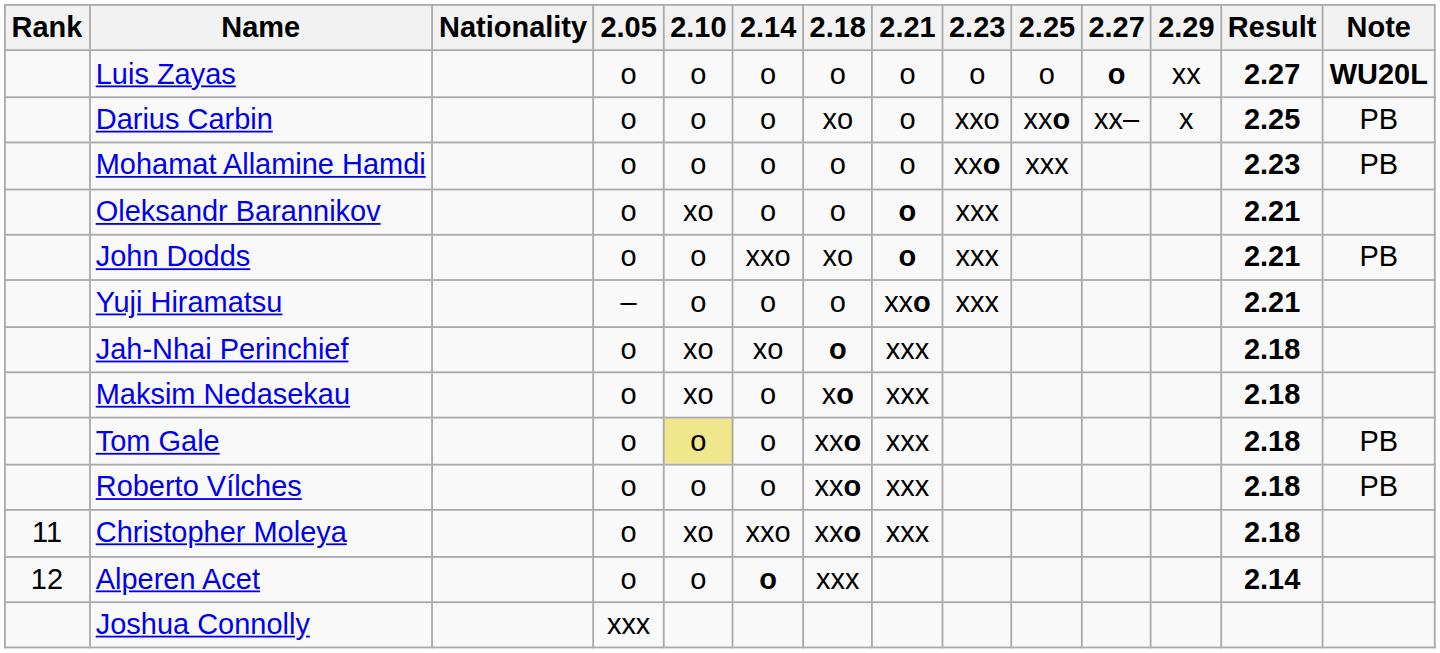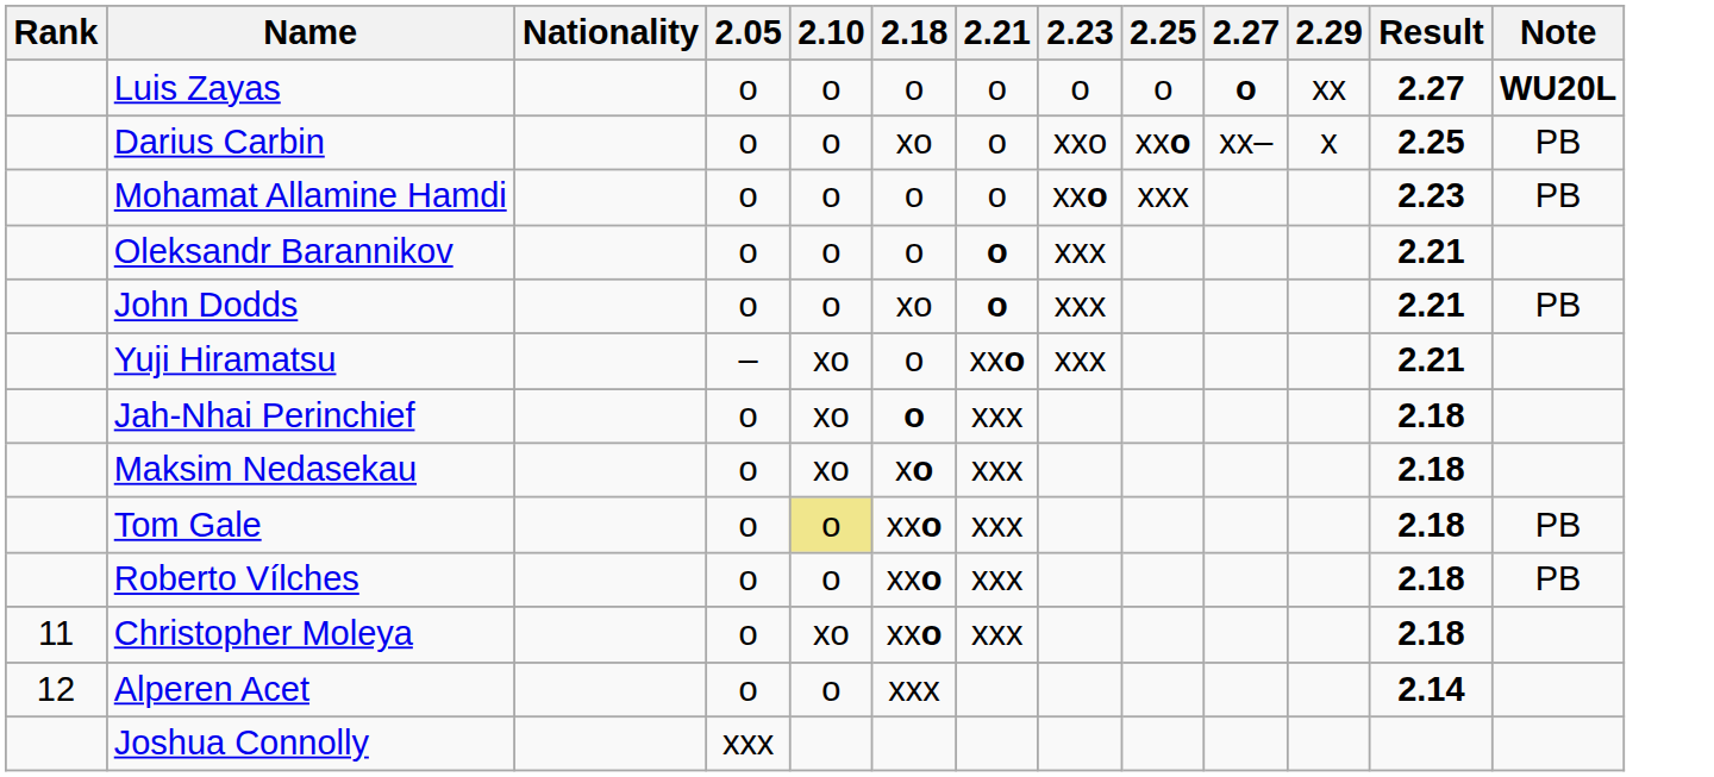 <table class="wikitable sortable" style="text-align:center">
 <tr>
 <th>Rank</th>
 <th>Name</th>
 <th>Nationality</th>
 <th>2.05</th>
 <th>2.10</th>
-<th>2.14</th>
 <th>2.18</th>
 <th>2.21</th>
 <th>2.23</th>
 <th>2.25</th>
 <th>2.27</th>
 <th>2.29</th>
 <th>Result</th>
 <th>Note</th>
 </tr>
 <tr>
 <td></td>
 <td align=left><a href='#'>Luis Zayas</a></td>
 <td align=left></td>
 <td>o</td>
 <td>o</td>
 <td>o</td>
 <td>o</td>
 <td>o</td>
 <td>o</td>
-<td>o</td>
 <td><strong>o</strong></td>
 <td>xx</td>
 <td><strong>2.27</strong></td>
 <td><strong>WU20L</strong></td>
 </tr>
 <tr>
 <td></td>
 <td align=left><a href='#'>Darius Carbin</a></td>
 <td align=left></td>
-<td>o</td>
 <td>o</td>
 <td>o</td>
 <td>xo</td>
 <td>o</td>
 <td>xxo</td>
 <td>xx<strong>o</strong></td>
 <td>xx–</td>
 <td>x</td>
 <td><strong>2.25</strong></td>
 <td>PB</td>
 </tr>
 <tr>
 <td></td>
 <td align=left><a href='#'>Mohamat Allamine Hamdi</a></td>
 <td align=left></td>
 <td>o</td>
 <td>o</td>
 <td>o</td>
 <td>o</td>
-<td>o</td>
 <td>xx<strong>o</strong></td>
 <td>xxx</td>
 <td></td>
 <td></td>
 <td><strong>2.23</strong></td>
 <td>PB</td>
 </tr>
 <tr>
 <td></td>
 <td align=left><a href='#'>Oleksandr Barannikov</a></td>
 <td align=left></td>
 <td>o</td>
-<td>xo</td>
 <td>o</td>
 <td>o</td>
 <td><strong>o</strong></td>
 <td>xxx</td>
 <td></td>
 <td></td>
 <td></td>
 <td><strong>2.21</strong></td>
 <td></td>
 </tr>
 <tr>
 <td></td>
 <td align=left><a href='#'>John Dodds</a></td>
 <td align=left></td>
 <td>o</td>
 <td>o</td>
-<td>xxo</td>
 <td>xo</td>
 <td><strong>o</strong></td>
 <td>xxx</td>
 <td></td>
 <td></td>
 <td></td>
 <td><strong>2.21</strong></td>
 <td>PB</td>
 </tr>
 <tr>
 <td></td>
 <td align=left><a href='#'>Yuji Hiramatsu</a></td>
 <td align=left></td>
 <td>–</td>
-<td>o</td>
-<td>o</td>
+<td>xo</td>
 <td>o</td>
 <td>xx<strong>o</strong></td>
 <td>xxx</td>
 <td></td>
 <td></td>
 <td></td>
 <td><strong>2.21</strong></td>
 <td></td>
 </tr>
 <tr>
 <td></td>
 <td align=left><a href='#'>Jah-Nhai Perinchief</a></td>
 <td align=left></td>
 <td>o</td>
-<td>xo</td>
 <td>xo</td>
 <td><strong>o</strong></td>
 <td>xxx</td>
 <td></td>
 <td></td>
 <td></td>
 <td></td>
 <td><strong>2.18</strong></td>
 <td></td>
 </tr>
 <tr>
 <td></td>
 <td align=left><a href='#'>Maksim Nedasekau</a></td>
 <td align=left></td>
 <td>o</td>
 <td>xo</td>
-<td>o</td>
 <td>x<strong>o</strong></td>
 <td>xxx</td>
 <td></td>
 <td></td>
 <td></td>
 <td></td>
 <td><strong>2.18</strong></td>
 <td></td>
 </tr>
 <tr>
 <td></td>
 <td align=left><a href='#'>Tom Gale</a></td>
 <td align=left></td>
 <td>o</td>
 <td style="background: khaki;">o</td>
-<td>o</td>
 <td>xx<strong>o</strong></td>
 <td>xxx</td>
 <td></td>
 <td></td>
 <td></td>
 <td></td>
 <td><strong>2.18</strong></td>
 <td>PB</td>
 </tr>
 <tr>
 <td></td>
 <td align=left><a href='#'>Roberto Vílches</a></td>
 <td align=left></td>
-<td>o</td>
 <td>o</td>
 <td>o</td>
 <td>xx<strong>o</strong></td>
 <td>xxx</td>
 <td></td>
 <td></td>
 <td></td>
 <td></td>
 <td><strong>2.18</strong></td>
 <td>PB</td>
 </tr>
 <tr>
 <td>11</td>
 <td align=left><a href='#'>Christopher Moleya</a></td>
 <td align=left></td>
 <td>o</td>
 <td>xo</td>
-<td>xxo</td>
 <td>xx<strong>o</strong></td>
 <td>xxx</td>
 <td></td>
 <td></td>
 <td></td>
 <td></td>
 <td><strong>2.18</strong></td>
 <td></td>
 </tr>
 <tr>
 <td>12</td>
 <td align=left><a href='#'>Alperen Acet</a></td>
 <td align=left></td>
 <td>o</td>
 <td>o</td>
-<td><strong>o</strong></td>
 <td>xxx</td>
 <td></td>
 <td></td>
 <td></td>
 <td></td>
 <td></td>
 <td><strong>2.14</strong></td>
 <td></td>
 </tr>
 <tr>
 <td></td>
 <td align=left><a href='#'>Joshua Connolly</a></td>
 <td align=left></td>
 <td>xxx</td>
 <td></td>
 <td></td>
 <td></td>
 <td></td>
 <td></td>
 <td></td>
 <td></td>
-<td></td>
 <td><strong></strong></td>
 <td></td>
 </tr>
 </table>
